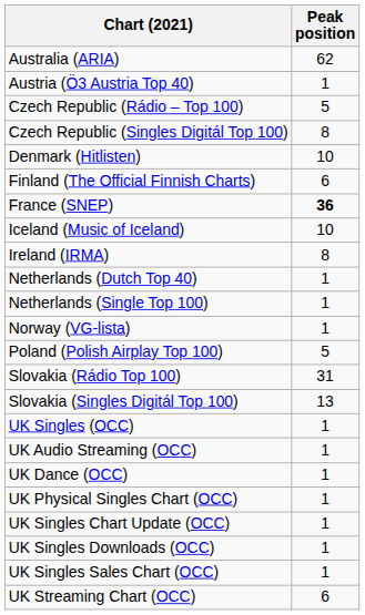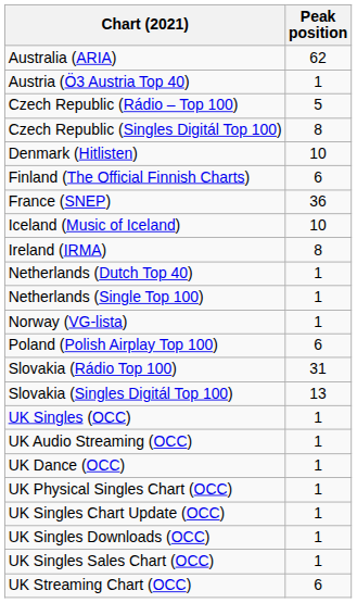 <table class="wikitable sortable">
 <tr>
 <th>Chart (2021)</th>
 <th>Peak<br>position</th>
 </tr>
 <tr>
 <td>Australia (<a href='#'>ARIA</a>)</td>
 <td align="center">62</td>
 </tr>
 <tr>
 <td>Austria (<a href='#'>Ö3 Austria Top 40</a>)</td>
 <td align="center">1</td>
 </tr>
 <tr>
 <td>Czech Republic (<a href='#'>Rádio – Top 100</a>)</td>
 <td align="center">5</td>
 </tr>
 <tr>
 <td>Czech Republic (<a href='#'>Singles Digitál Top 100</a>)</td>
 <td align="center">8</td>
 </tr>
 <tr>
 <td>Denmark (<a href='#'>Hitlisten</a>)</td>
 <td align="center">10</td>
 </tr>
 <tr>
 <td>Finland (<a href='#'>The Official Finnish Charts</a>)</td>
 <td align="center">6</td>
 </tr>
 <tr>
 <td>France (<a href='#'>SNEP</a>)</td>
-<td align="center"><strong>36</strong></td>
+<td align="center">36</td>
 </tr>
 <tr>
 <td>Iceland (<a href='#'>Music of Iceland</a>)</td>
 <td align="center">10</td>
 </tr>
 <tr>
 <td>Ireland (<a href='#'>IRMA</a>)</td>
 <td align="center">8</td>
 </tr>
 <tr>
 <td>Netherlands (<a href='#'>Dutch Top 40</a>)</td>
 <td align="center">1</td>
 </tr>
 <tr>
 <td>Netherlands (<a href='#'>Single Top 100</a>)</td>
 <td align="center">1</td>
 </tr>
 <tr>
 <td>Norway (<a href='#'>VG-lista</a>)</td>
 <td align="center">1</td>
 </tr>
 <tr>
 <td>Poland (<a href='#'>Polish Airplay Top 100</a>)</td>
-<td align="center">5</td>
+<td align="center">6</td>
 </tr>
 <tr>
 <td>Slovakia (<a href='#'>Rádio Top 100</a>)</td>
 <td align="center">31</td>
 </tr>
 <tr>
 <td>Slovakia (<a href='#'>Singles Digitál Top 100</a>)</td>
 <td align="center">13</td>
 </tr>
 <tr>
 <td><a href='#'>UK Singles</a> (<a href='#'>OCC</a>)</td>
 <td align="center">1</td>
 </tr>
 <tr>
 <td>UK Audio Streaming (<a href='#'>OCC</a>)</td>
 <td align="center">1</td>
 </tr>
 <tr>
 <td>UK Dance (<a href='#'>OCC</a>)</td>
 <td align="center">1</td>
 </tr>
 <tr>
 <td>UK Physical Singles Chart (<a href='#'>OCC</a>)</td>
 <td align="center">1</td>
 </tr>
 <tr>
 <td>UK Singles Chart Update (<a href='#'>OCC</a>)</td>
 <td align="center">1</td>
 </tr>
 <tr>
 <td>UK Singles Downloads (<a href='#'>OCC</a>)</td>
 <td align="center">1</td>
 </tr>
 <tr>
 <td>UK Singles Sales Chart (<a href='#'>OCC</a>)</td>
 <td align="center">1</td>
 </tr>
 <tr>
 <td>UK Streaming Chart (<a href='#'>OCC</a>)</td>
 <td align="center">6</td>
 </tr>
 </table>
